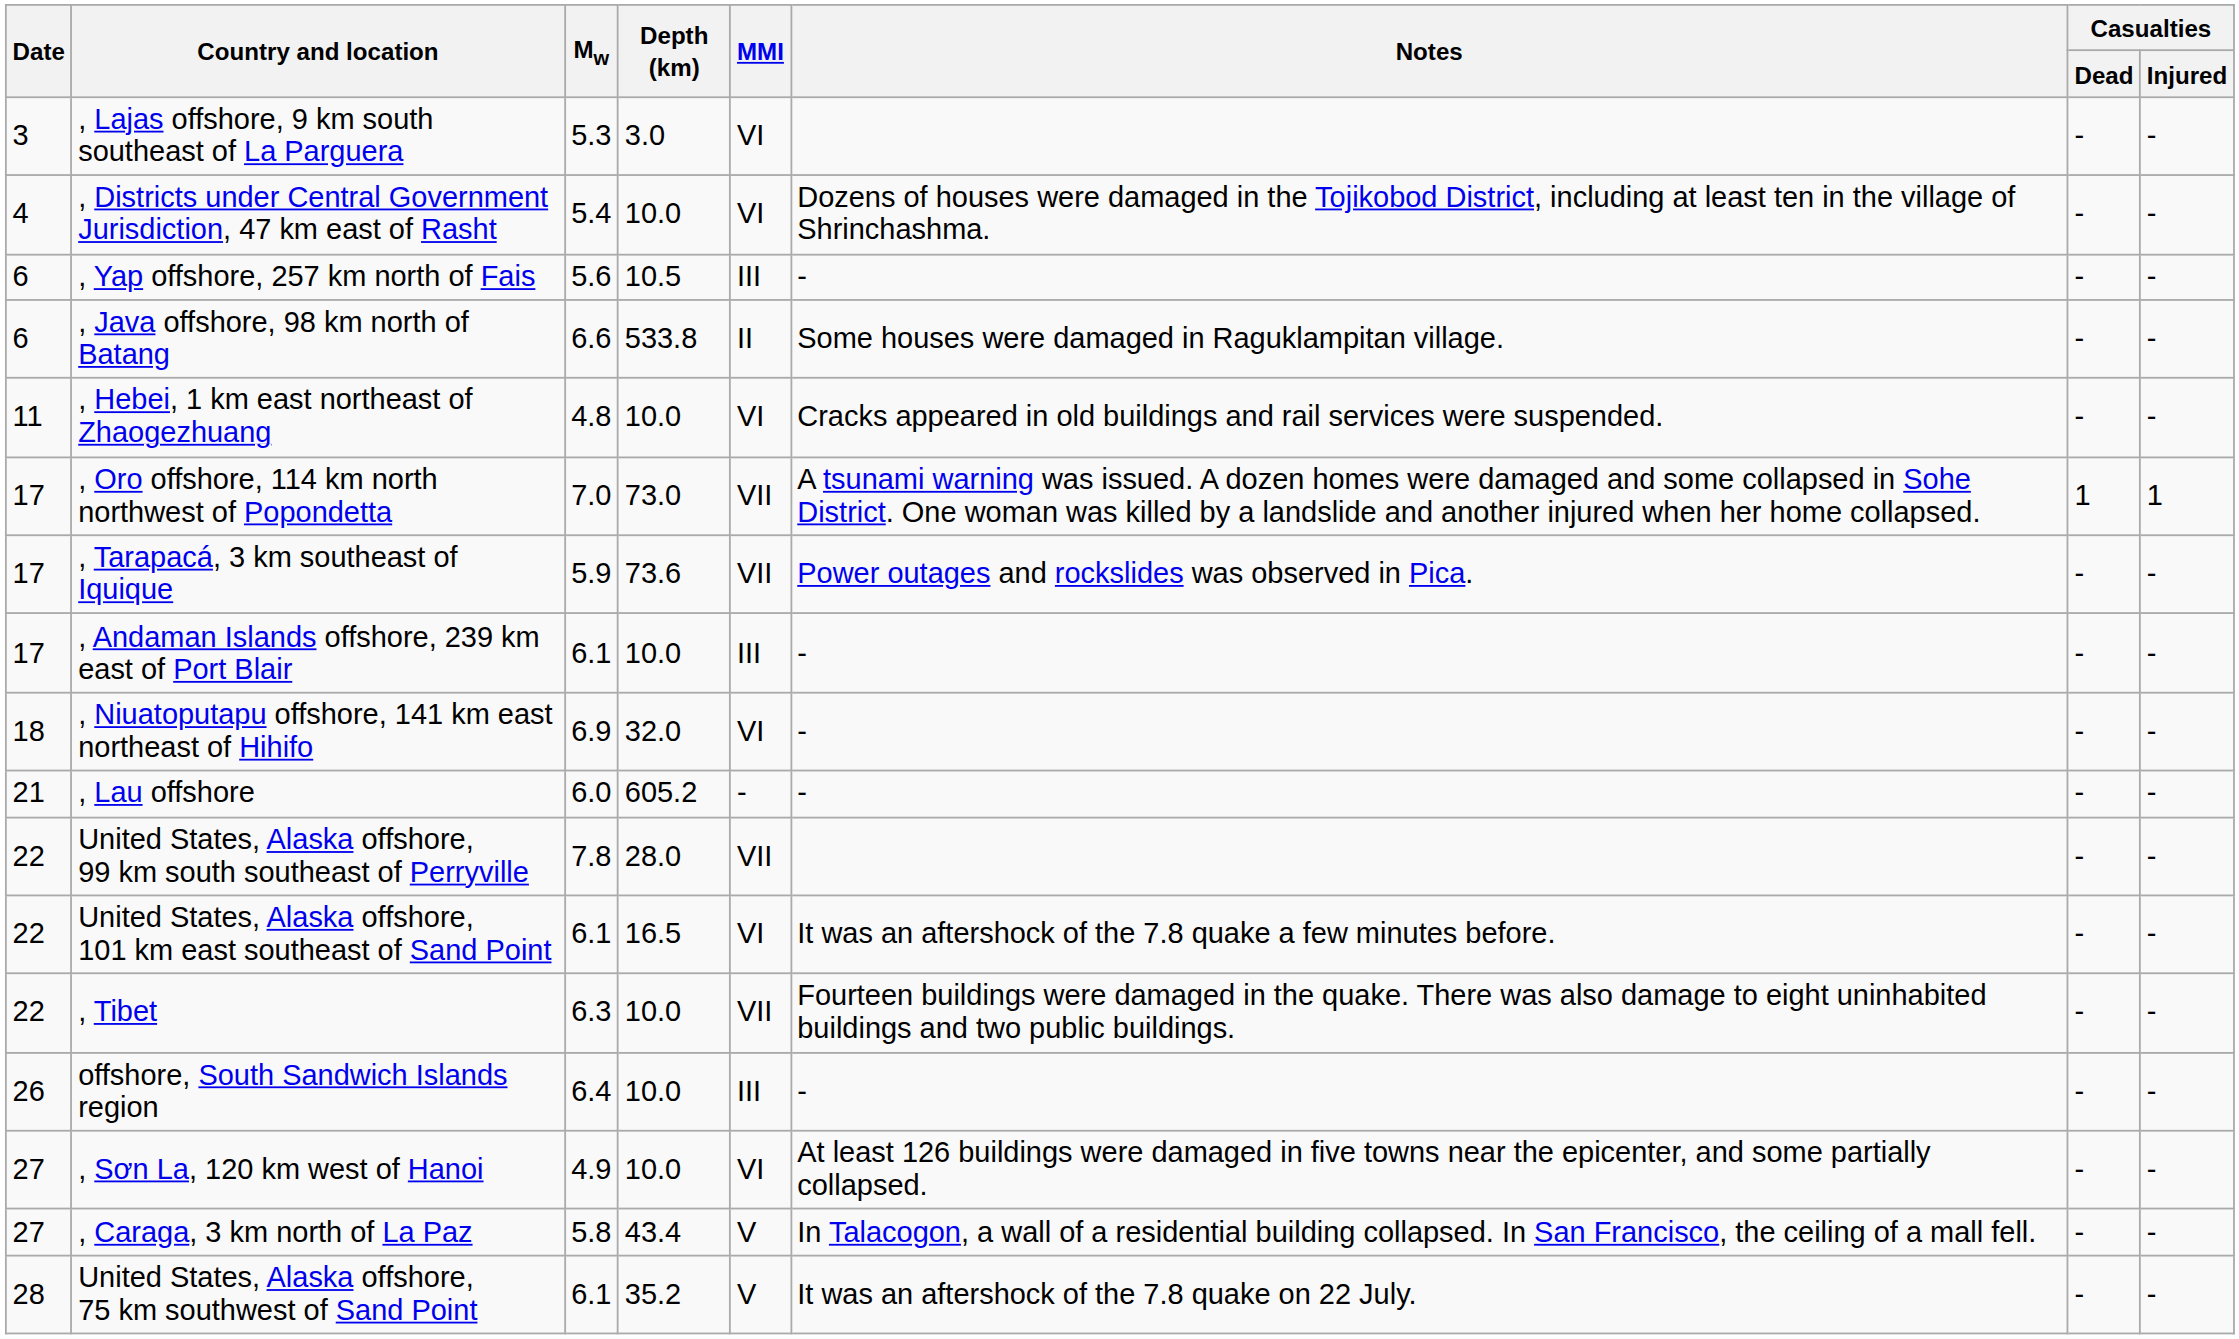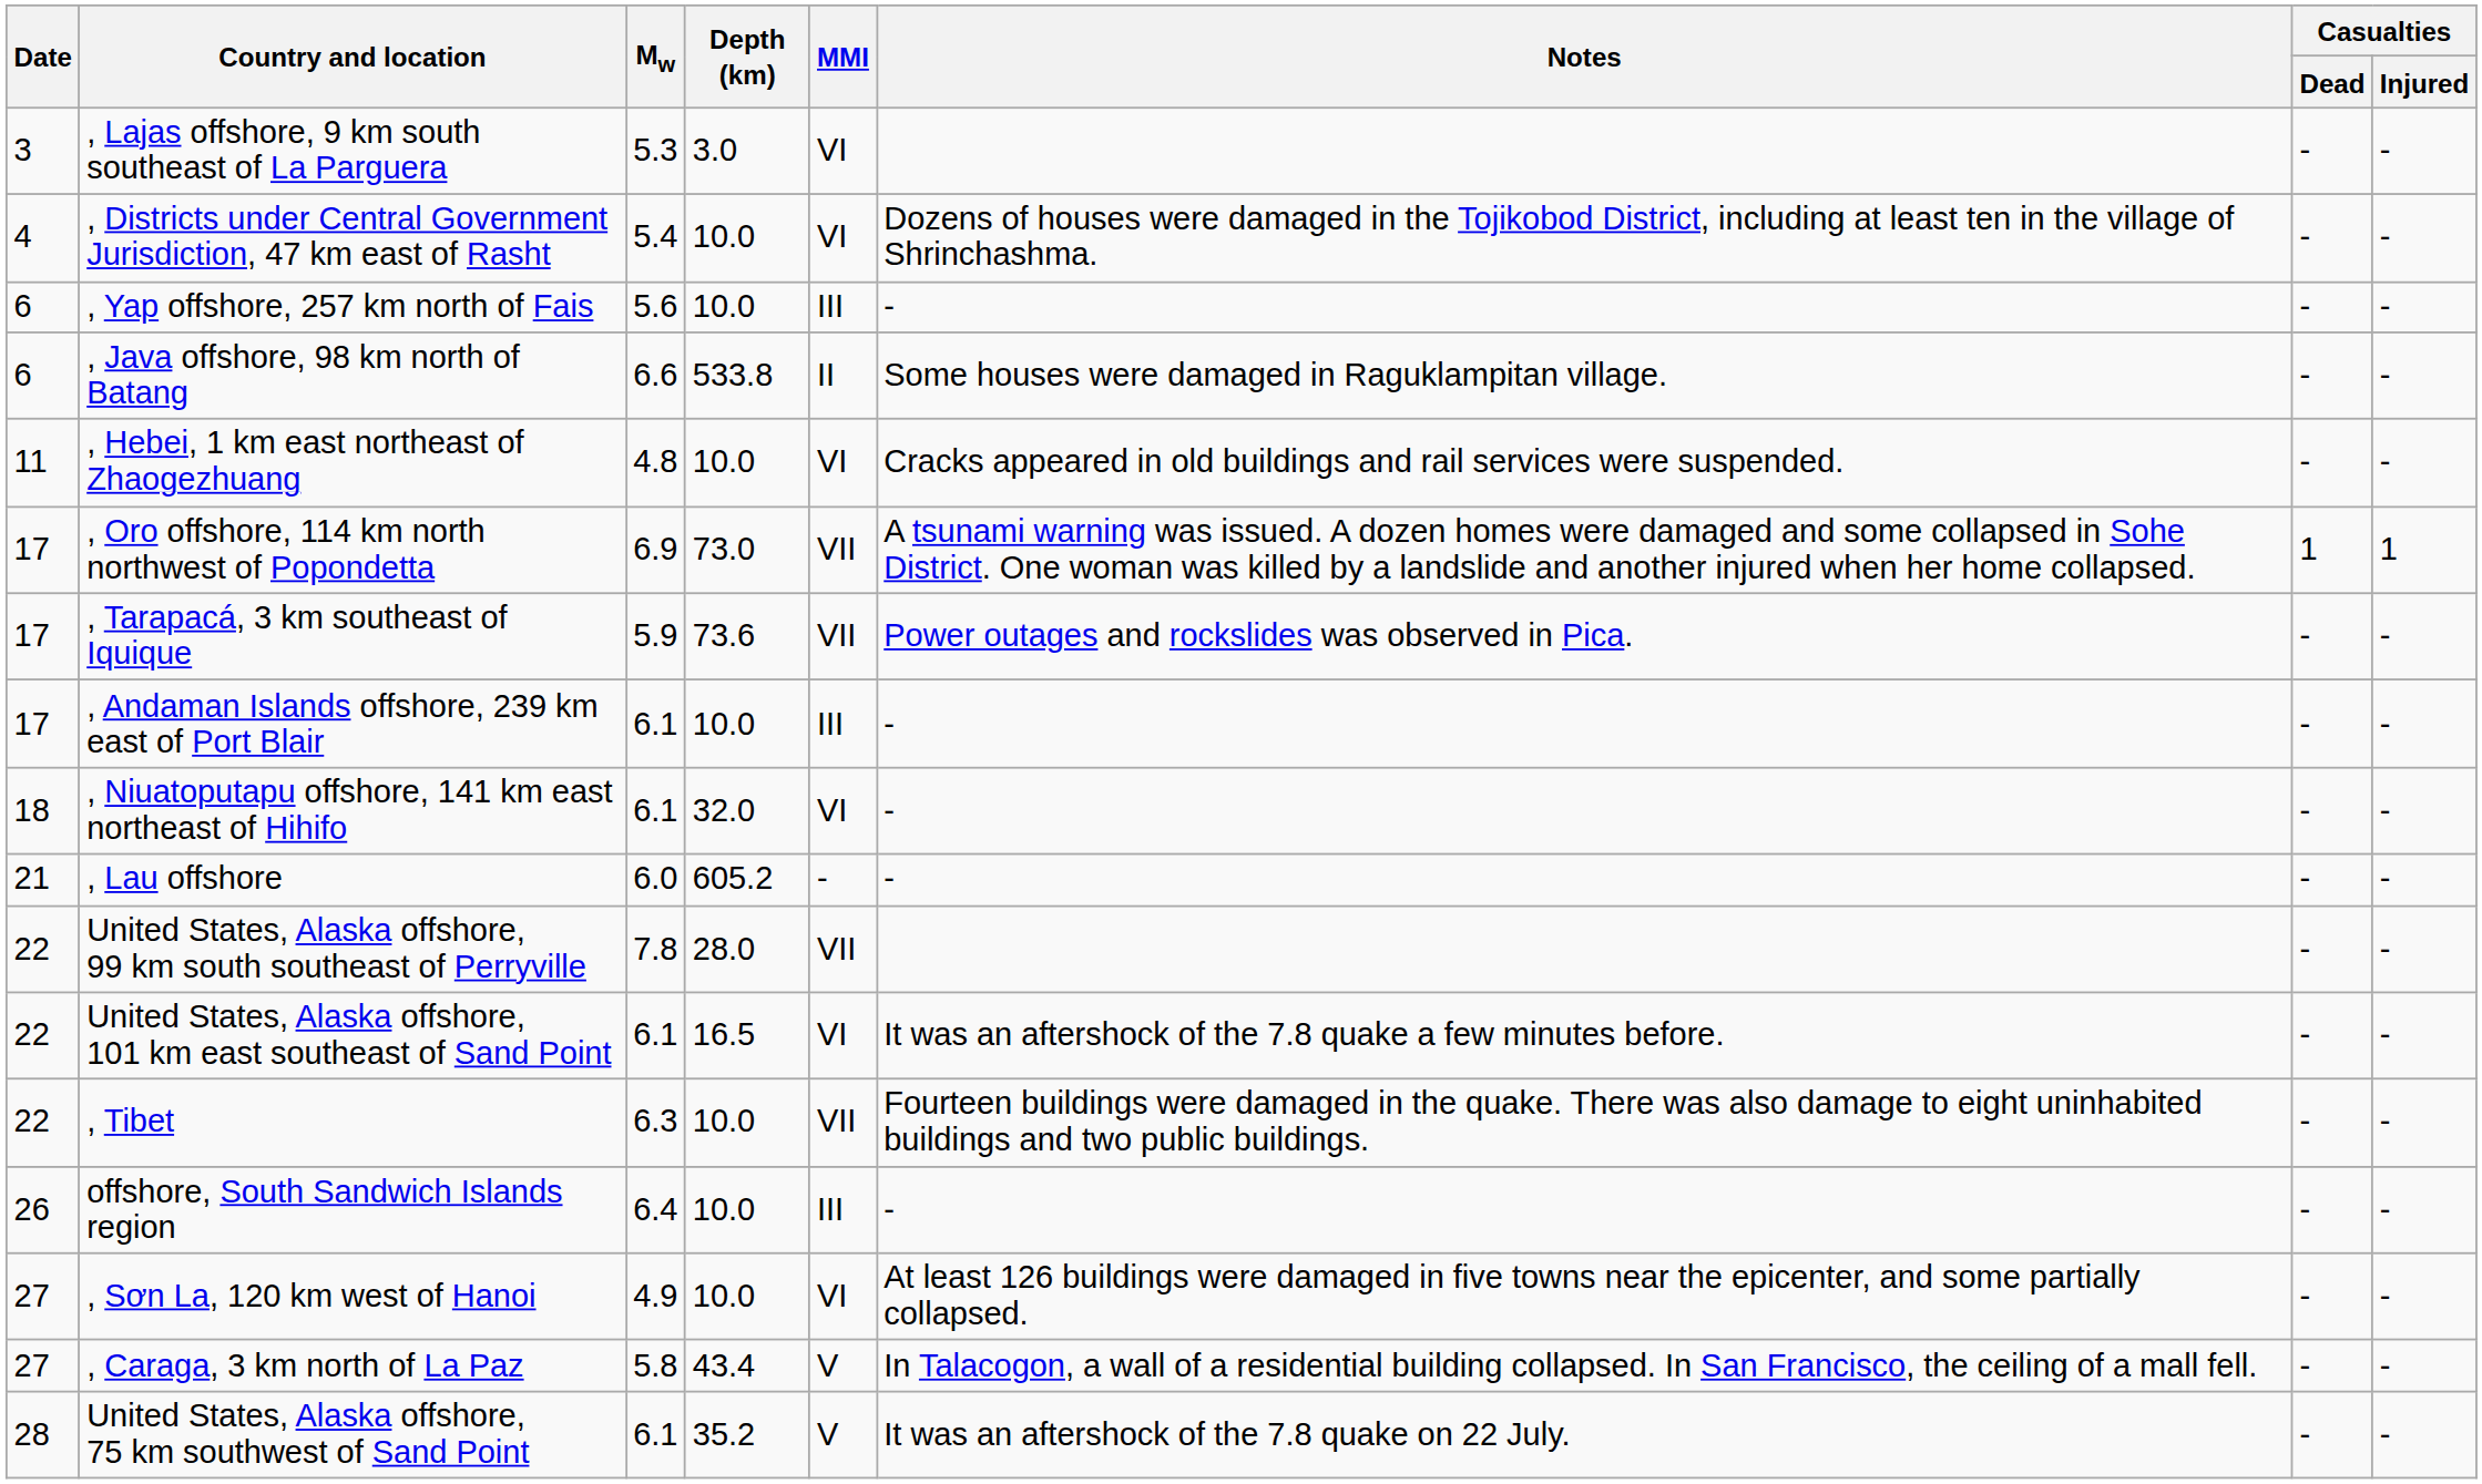 <table class="wikitable sortable" style="border:1px black; margin-left:1em;">
 <tr>
 <th rowspan="2"><small>Date</small></th>
 <th rowspan="2" style="width: 265px"><small>Country and location</small></th>
 <th rowspan="2"><small>M<sub>w</sub></small></th>
 <th rowspan="2"><small>Depth (km)</small></th>
 <th rowspan="2"><small><a href='#'>MMI</a></small></th>
 <th rowspan="2" class="unsortable"><small>Notes</small></th>
 <th colspan="2"><small>Casualties</small></th>
 </tr>
 <tr>
 <th><small>Dead</small></th>
 <th><small>Injured</small></th>
 </tr>
 <tr>
 <td>3</td>
 <td>, <a href='#'>Lajas</a> offshore, 9 km south southeast of <a href='#'>La Parguera</a></td>
 <td>5.3</td>
 <td>3.0</td>
 <td>VI</td>
 <td></td>
 <td>-</td>
 <td>-</td>
 </tr>
 <tr>
 <td>4</td>
 <td>, <a href='#'>Districts under Central Government Jurisdiction</a>, 47 km east of <a href='#'>Rasht</a></td>
 <td>5.4</td>
 <td>10.0</td>
 <td>VI</td>
 <td>Dozens of houses were damaged in the <a href='#'>Tojikobod District</a>, including at least ten in the village of Shrinchashma.</td>
 <td>-</td>
 <td>-</td>
 </tr>
 <tr>
 <td>6</td>
 <td>, <a href='#'>Yap</a> offshore, 257 km north of <a href='#'>Fais</a></td>
 <td>5.6</td>
-<td>10.5</td>
+<td>10.0</td>
 <td>III</td>
 <td>-</td>
 <td>-</td>
 <td>-</td>
 </tr>
 <tr>
 <td>6</td>
 <td>, <a href='#'>Java</a> offshore, 98 km north of <a href='#'>Batang</a></td>
 <td>6.6</td>
 <td>533.8</td>
 <td>II</td>
 <td>Some houses were damaged in Raguklampitan village.</td>
 <td>-</td>
 <td>-</td>
 </tr>
 <tr>
 <td>11</td>
 <td>, <a href='#'>Hebei</a>, 1 km east northeast of <a href='#'>Zhaogezhuang</a></td>
 <td>4.8</td>
 <td>10.0</td>
 <td>VI</td>
 <td>Cracks appeared in old buildings and rail services were suspended.</td>
 <td>-</td>
 <td>-</td>
 </tr>
 <tr>
 <td>17</td>
 <td>, <a href='#'>Oro</a> offshore, 114 km north northwest of <a href='#'>Popondetta</a></td>
-<td>7.0</td>
+<td>6.9</td>
 <td>73.0</td>
 <td>VII</td>
 <td>A <a href='#'>tsunami warning</a> was issued. A dozen homes were damaged and some collapsed in <a href='#'>Sohe District</a>. One woman was killed by a landslide and another injured when her home collapsed.</td>
 <td>1</td>
 <td>1</td>
 </tr>
 <tr>
 <td>17</td>
 <td>, <a href='#'>Tarapacá</a>, 3 km southeast of <a href='#'>Iquique</a></td>
 <td>5.9</td>
 <td>73.6</td>
 <td>VII</td>
 <td><a href='#'>Power outages</a> and <a href='#'>rockslides</a> was observed in <a href='#'>Pica</a>.</td>
 <td>-</td>
 <td>-</td>
 </tr>
 <tr>
 <td>17</td>
 <td>, <a href='#'>Andaman Islands</a> offshore, 239 km east of <a href='#'>Port Blair</a></td>
 <td>6.1</td>
 <td>10.0</td>
 <td>III</td>
 <td>-</td>
 <td>-</td>
 <td>-</td>
 </tr>
 <tr>
 <td>18</td>
 <td>, <a href='#'>Niuatoputapu</a> offshore, 141 km east northeast of <a href='#'>Hihifo</a></td>
-<td>6.9</td>
+<td>6.1</td>
 <td>32.0</td>
 <td>VI</td>
 <td>-</td>
 <td>-</td>
 <td>-</td>
 </tr>
 <tr>
 <td>21</td>
 <td>, <a href='#'>Lau</a> offshore</td>
 <td>6.0</td>
 <td>605.2</td>
 <td>-</td>
 <td>-</td>
 <td>-</td>
 <td>-</td>
 </tr>
 <tr>
 <td>22</td>
 <td> United States, <a href='#'>Alaska</a> offshore, 99 km south southeast of <a href='#'>Perryville</a></td>
 <td>7.8</td>
 <td>28.0</td>
 <td>VII</td>
 <td></td>
 <td>-</td>
 <td>-</td>
 </tr>
 <tr>
 <td>22</td>
 <td> United States, <a href='#'>Alaska</a> offshore, 101 km east southeast of <a href='#'>Sand Point</a></td>
 <td>6.1</td>
 <td>16.5</td>
 <td>VI</td>
 <td>It was an aftershock of the 7.8 quake a few minutes before.</td>
 <td>-</td>
 <td>-</td>
 </tr>
 <tr>
 <td>22</td>
 <td>, <a href='#'>Tibet</a></td>
 <td>6.3</td>
 <td>10.0</td>
 <td>VII</td>
 <td>Fourteen buildings were damaged in the quake. There was also damage to eight uninhabited buildings and two public buildings.</td>
 <td>-</td>
 <td>-</td>
 </tr>
 <tr>
 <td>26</td>
 <td> offshore, <a href='#'>South Sandwich Islands</a> region</td>
 <td>6.4</td>
 <td>10.0</td>
 <td>III</td>
 <td>-</td>
 <td>-</td>
 <td>-</td>
 </tr>
 <tr>
 <td>27</td>
 <td>, <a href='#'>Sơn La</a>, 120 km west of <a href='#'>Hanoi</a></td>
 <td>4.9</td>
 <td>10.0</td>
 <td>VI</td>
 <td>At least 126 buildings were damaged in five towns near the epicenter, and some partially collapsed.</td>
 <td>-</td>
 <td>-</td>
 </tr>
 <tr>
 <td>27</td>
 <td>, <a href='#'>Caraga</a>, 3 km north of <a href='#'>La Paz</a></td>
 <td>5.8</td>
 <td>43.4</td>
 <td>V</td>
 <td>In <a href='#'>Talacogon</a>, a wall of a residential building collapsed. In <a href='#'>San Francisco</a>, the ceiling of a mall fell.</td>
 <td>-</td>
 <td>-</td>
 </tr>
 <tr>
 <td>28</td>
 <td> United States, <a href='#'>Alaska</a> offshore, 75 km southwest of <a href='#'>Sand Point</a></td>
 <td>6.1</td>
 <td>35.2</td>
 <td>V</td>
 <td>It was an aftershock of the 7.8 quake on 22 July.</td>
 <td>-</td>
 <td>-</td>
 </tr>
 </table>
